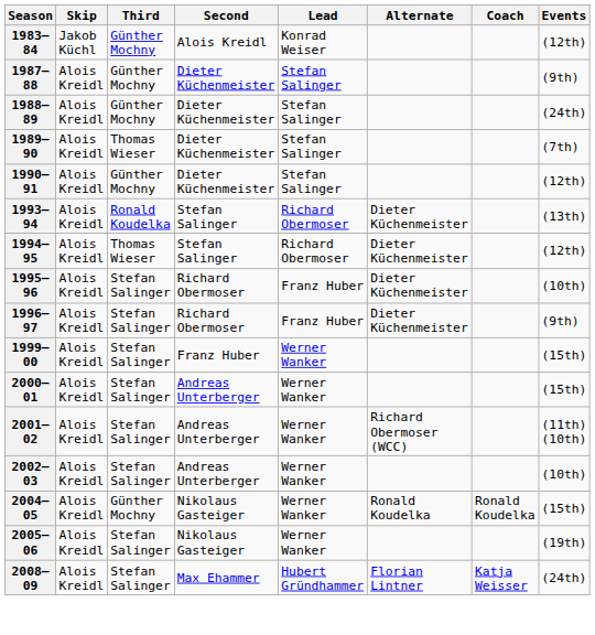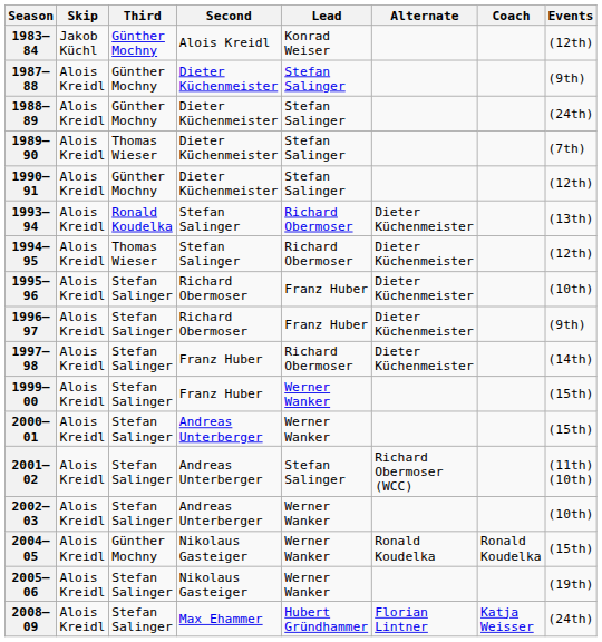 <table class="wikitable">
 <tr>
 <th scope="col">Season</th>
 <th scope="col">Skip</th>
 <th scope="col">Third</th>
 <th scope="col">Second</th>
 <th scope="col">Lead</th>
 <th scope="col">Alternate</th>
 <th scope="col">Coach</th>
 <th scope="col">Events</th>
 </tr>
 <tr>
 <th scope="row">1983–84</th>
 <td>Jakob Küchl</td>
 <td><a href='#'>Günther Mochny</a></td>
 <td>Alois Kreidl</td>
 <td>Konrad Weiser</td>
 <td></td>
 <td></td>
 <td> (12th)</td>
 </tr>
 <tr>
 <th scope="row">1987–88</th>
 <td>Alois Kreidl</td>
 <td>Günther Mochny</td>
 <td><a href='#'>Dieter Küchenmeister</a></td>
 <td><a href='#'>Stefan Salinger</a></td>
 <td></td>
 <td></td>
 <td> (9th)</td>
 </tr>
 <tr>
 <th scope="row">1988–89</th>
 <td>Alois Kreidl</td>
 <td>Günther Mochny</td>
 <td>Dieter Küchenmeister</td>
 <td>Stefan Salinger</td>
 <td></td>
 <td></td>
 <td> (24th)</td>
 </tr>
 <tr>
 <th scope="row">1989–90</th>
 <td>Alois Kreidl</td>
 <td>Thomas Wieser</td>
 <td>Dieter Küchenmeister</td>
 <td>Stefan Salinger</td>
 <td></td>
 <td></td>
 <td> (7th)</td>
 </tr>
 <tr>
 <th scope="row">1990–91</th>
 <td>Alois Kreidl</td>
 <td>Günther Mochny</td>
 <td>Dieter Küchenmeister</td>
 <td>Stefan Salinger</td>
 <td></td>
 <td></td>
 <td> (12th)</td>
 </tr>
 <tr>
 <th scope="row">1993–94</th>
 <td>Alois Kreidl</td>
 <td><a href='#'>Ronald Koudelka</a></td>
 <td>Stefan Salinger</td>
 <td><a href='#'>Richard Obermoser</a></td>
 <td>Dieter Küchenmeister</td>
 <td></td>
 <td> (13th)</td>
 </tr>
 <tr>
 <th scope="row">1994–95</th>
 <td>Alois Kreidl</td>
 <td>Thomas Wieser</td>
 <td>Stefan Salinger</td>
 <td>Richard Obermoser</td>
 <td>Dieter Küchenmeister</td>
 <td></td>
 <td> (12th)</td>
 </tr>
 <tr>
 <th scope="row">1995–96</th>
 <td>Alois Kreidl</td>
 <td>Stefan Salinger</td>
 <td>Richard Obermoser</td>
 <td>Franz Huber</td>
 <td>Dieter Küchenmeister</td>
 <td></td>
 <td> (10th)</td>
 </tr>
 <tr>
 <th scope="row">1996–97</th>
 <td>Alois Kreidl</td>
 <td>Stefan Salinger</td>
 <td>Richard Obermoser</td>
 <td>Franz Huber</td>
 <td>Dieter Küchenmeister</td>
 <td></td>
 <td> (9th)</td>
 </tr>
 <tr>
+<th scope="row">1997–98</th>
+<td>Alois Kreidl</td>
+<td>Stefan Salinger</td>
+<td>Franz Huber</td>
+<td>Richard Obermoser</td>
+<td>Dieter Küchenmeister</td>
+<td></td>
+<td> (14th)</td>
+</tr>
+<tr>
 <th scope="row">1999–00</th>
 <td>Alois Kreidl</td>
 <td>Stefan Salinger</td>
 <td>Franz Huber</td>
 <td><a href='#'>Werner Wanker</a></td>
 <td></td>
 <td></td>
 <td> (15th)</td>
 </tr>
 <tr>
 <th scope="row">2000–01</th>
 <td>Alois Kreidl</td>
 <td>Stefan Salinger</td>
 <td><a href='#'>Andreas Unterberger</a></td>
 <td>Werner Wanker</td>
 <td></td>
 <td></td>
 <td> (15th)</td>
 </tr>
 <tr>
 <th scope="row">2001–02</th>
 <td>Alois Kreidl</td>
 <td>Stefan Salinger</td>
 <td>Andreas Unterberger</td>
-<td>Werner Wanker</td>
+<td>Stefan Salinger</td>
 <td>Richard Obermoser (WCC)</td>
 <td></td>
 <td> (11th)<br> (10th)</td>
 </tr>
 <tr>
 <th scope="row">2002–03</th>
 <td>Alois Kreidl</td>
 <td>Stefan Salinger</td>
 <td>Andreas Unterberger</td>
 <td>Werner Wanker</td>
 <td></td>
 <td></td>
 <td> (10th)</td>
 </tr>
 <tr>
 <th scope="row">2004–05</th>
 <td>Alois Kreidl</td>
 <td>Günther Mochny</td>
 <td>Nikolaus Gasteiger</td>
 <td>Werner Wanker</td>
 <td>Ronald Koudelka</td>
 <td>Ronald Koudelka</td>
 <td> (15th)</td>
 </tr>
 <tr>
 <th scope="row">2005–06</th>
 <td>Alois Kreidl</td>
 <td>Stefan Salinger</td>
 <td>Nikolaus Gasteiger</td>
 <td>Werner Wanker</td>
 <td></td>
 <td></td>
 <td> (19th)</td>
 </tr>
 <tr>
 <th scope="row">2008–09</th>
 <td>Alois Kreidl</td>
 <td>Stefan Salinger</td>
 <td><a href='#'>Max Ehammer</a></td>
 <td><a href='#'>Hubert Gründhammer</a></td>
 <td><a href='#'>Florian Lintner</a></td>
 <td><a href='#'>Katja Weisser</a></td>
 <td> (24th)</td>
 </tr>
 </table>
